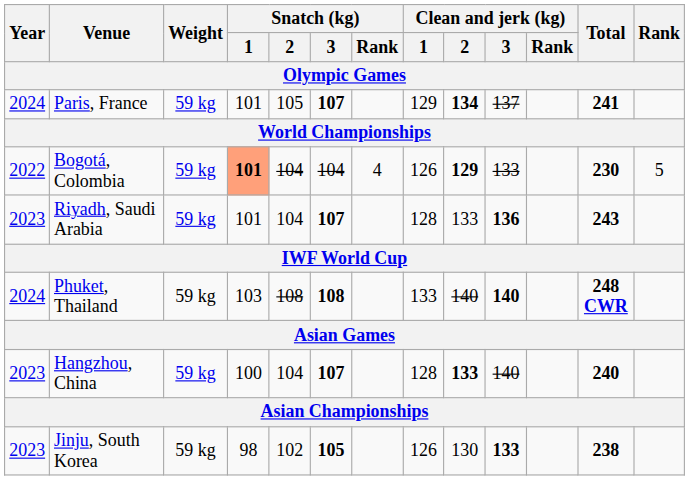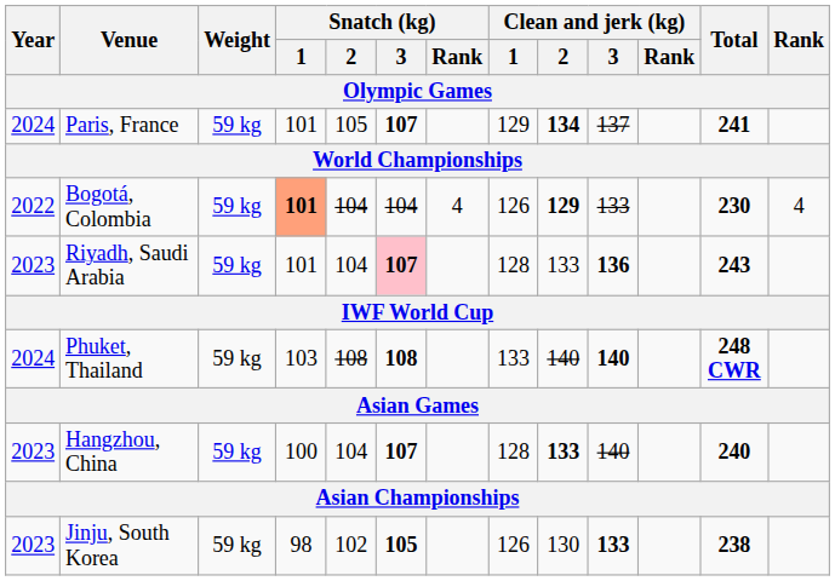 <table class="wikitable" style="text-align:center;">
 <tr>
 <th rowspan=2 width=40>Year</th>
 <th rowspan=2 width=250>Venue</th>
 <th rowspan=2 width=60>Weight</th>
 <th colspan=4>Snatch (kg)</th>
 <th colspan=4>Clean and jerk (kg)</th>
 <th rowspan=2 width=65>Total</th>
 <th rowspan=2 width=40>Rank</th>
 </tr>
 <tr>
 <th width=65>1</th>
 <th width=65>2</th>
 <th width=65>3</th>
 <th width=45>Rank</th>
 <th width=65>1</th>
 <th width=65>2</th>
 <th width=65>3</th>
 <th width=45>Rank</th>
 </tr>
 <tr>
 <th colspan=13><a href='#'>Olympic Games</a></th>
 </tr>
 <tr>
 <td><a href='#'>2024</a></td>
 <td align=left><a href='#'>Paris</a>, France</td>
 <td><a href='#'>59 kg</a></td>
 <td>101</td>
 <td>105</td>
 <td><strong>107</strong> </td>
 <td></td>
 <td>129</td>
 <td><strong>134</strong> </td>
 <td><s>137</s></td>
 <td></td>
 <td><strong>241</strong> </td>
 <td></td>
 </tr>
 <tr>
 <th colspan=13><a href='#'>World Championships</a></th>
 </tr>
 <tr>
 <td><a href='#'>2022</a></td>
 <td align=left><a href='#'>Bogotá</a>, Colombia</td>
 <td><a href='#'>59 kg</a></td>
 <td style="background: lightsalmon;"><strong>101</strong></td>
 <td><s>104</s></td>
 <td><s>104</s></td>
 <td>4</td>
 <td>126</td>
 <td><strong>129</strong></td>
 <td><s>133</s></td>
 <td></td>
 <td><strong>230</strong></td>
-<td>5</td>
+<td>4</td>
 </tr>
 <tr>
 <td><a href='#'>2023</a></td>
 <td align=left><a href='#'>Riyadh</a>, Saudi Arabia</td>
 <td><a href='#'>59 kg</a></td>
 <td>101</td>
 <td>104</td>
-<td><strong>107</strong></td>
+<td style="background: pink;"><strong>107</strong></td>
 <td></td>
 <td>128</td>
 <td>133</td>
 <td><strong>136</strong></td>
 <td></td>
 <td><strong>243</strong></td>
 <td></td>
 </tr>
 <tr>
 <th colspan=13><a href='#'>IWF World Cup</a></th>
 </tr>
 <tr>
 <td><a href='#'>2024</a></td>
 <td align=left><a href='#'>Phuket</a>, Thailand</td>
 <td>59 kg</td>
 <td>103</td>
 <td><s>108</s></td>
 <td><strong>108</strong></td>
 <td></td>
 <td>133</td>
 <td><s>140</s></td>
 <td><strong>140</strong></td>
 <td></td>
 <td><strong>248 <a href='#'>CWR</a></strong></td>
 <td></td>
 </tr>
 <tr>
 <th colspan=13><a href='#'>Asian Games</a></th>
 </tr>
 <tr>
 <td><a href='#'>2023</a></td>
 <td align=left><a href='#'>Hangzhou</a>, China</td>
 <td><a href='#'>59 kg</a></td>
 <td>100</td>
 <td>104</td>
 <td><strong>107</strong></td>
 <td></td>
 <td>128</td>
 <td><strong>133</strong></td>
 <td><s>140</s></td>
 <td></td>
 <td><strong>240</strong></td>
 <td></td>
 </tr>
 <tr>
 <th colspan=13><a href='#'>Asian Championships</a></th>
 </tr>
 <tr>
 <td><a href='#'>2023</a></td>
 <td align=left><a href='#'>Jinju</a>, South Korea</td>
 <td>59 kg</td>
 <td>98</td>
 <td>102</td>
 <td><strong>105</strong></td>
 <td></td>
 <td>126</td>
 <td>130</td>
 <td><strong>133</strong></td>
 <td></td>
 <td><strong>238</strong></td>
 <td></td>
 </tr>
 </table>
